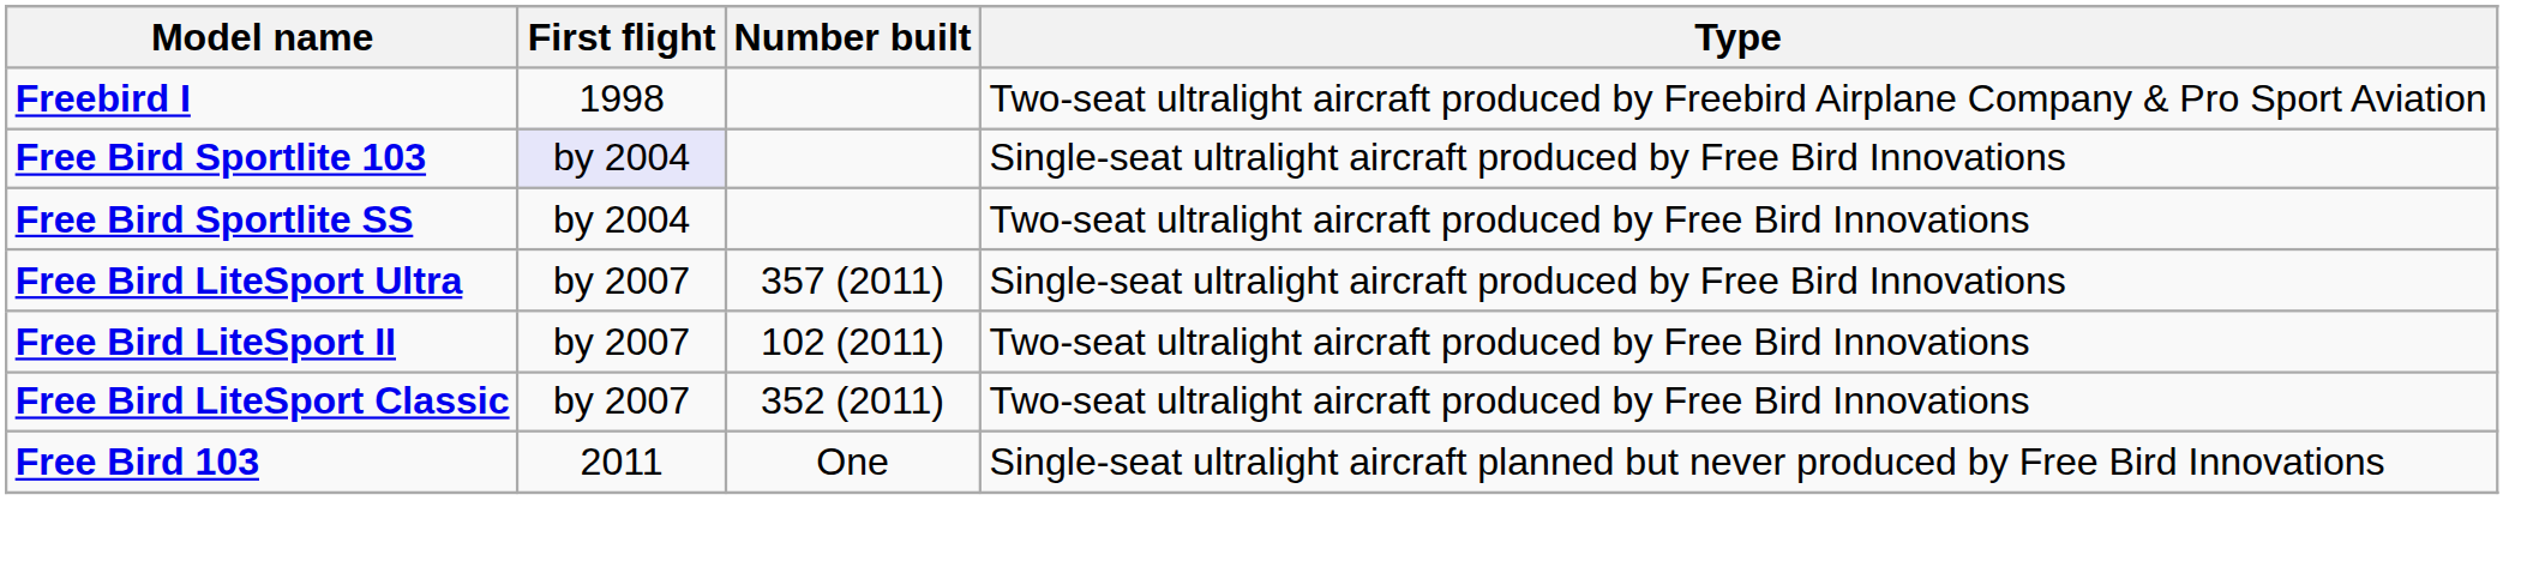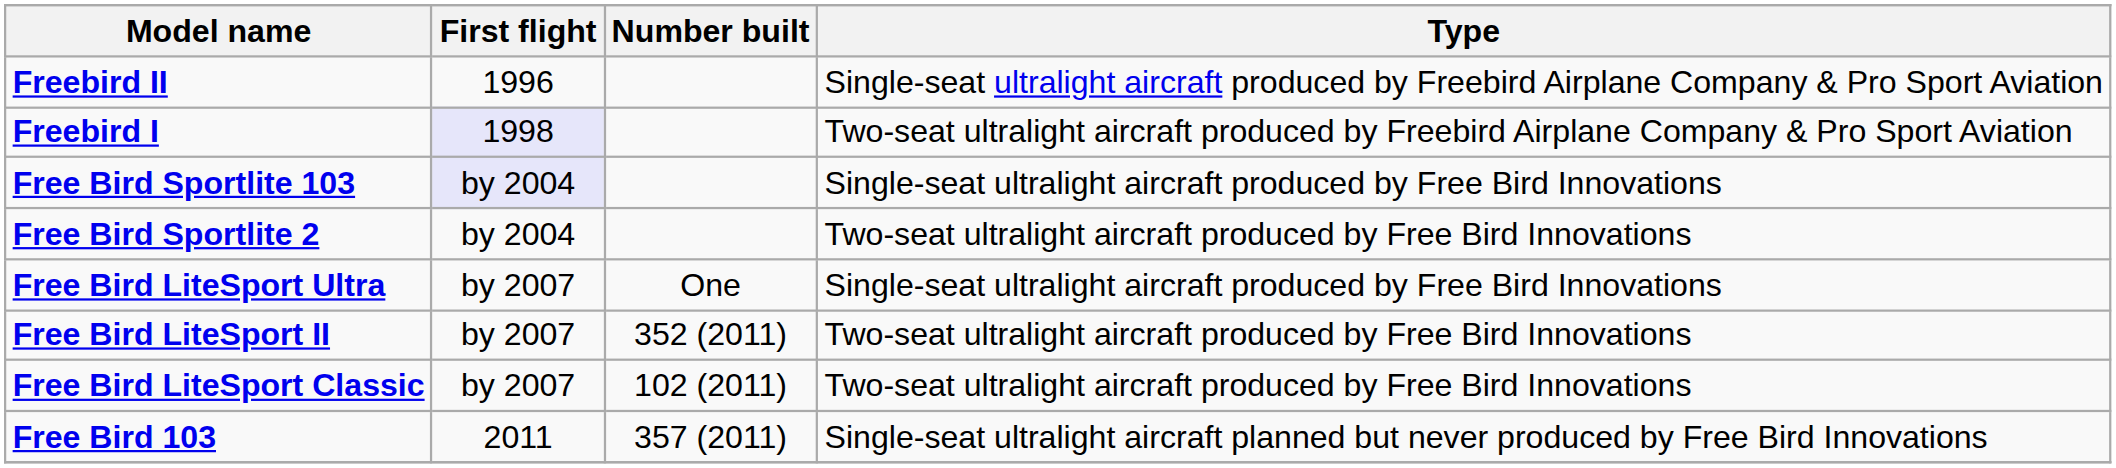 <table class="wikitable" align=center style="font-size:90%;">
 <tr>
 </tr>
 <tr style="background:#efefef;">
 <th>Model name</th>
 <th>First flight</th>
 <th>Number built</th>
 <th>Type</th>
 </tr>
 <tr>
+<td align=left><strong><a href='#'>Freebird II</a></strong></td>
+<td align=center>1996</td>
+<td align=center></td>
+<td align=left>Single-seat <a href='#'>ultralight aircraft</a> produced by Freebird Airplane Company & Pro Sport Aviation</td>
+</tr>
+<tr>
 <td align=left><strong><a href='#'>Freebird I</a></strong></td>
-<td align=center>1998</td>
+<td align=center style="background: lavender;">1998</td>
 <td align=center></td>
 <td align=left>Two-seat ultralight aircraft produced by Freebird Airplane Company & Pro Sport Aviation</td>
 </tr>
 <tr>
 <td align=left><strong><a href='#'>Free Bird Sportlite 103</a></strong></td>
 <td align=center style="background: lavender;">by 2004</td>
 <td align=center></td>
 <td align=left>Single-seat ultralight aircraft produced by Free Bird Innovations</td>
 </tr>
 <tr>
-<td align=left><strong><a href='#'>Free Bird Sportlite SS</a></strong></td>
+<td align=left><strong><a href='#'>Free Bird Sportlite 2</a></strong></td>
 <td align=center>by 2004</td>
 <td align=center></td>
 <td align=left>Two-seat ultralight aircraft produced by Free Bird Innovations</td>
 </tr>
 <tr>
 <td align=left><strong><a href='#'>Free Bird LiteSport Ultra</a></strong></td>
 <td align=center>by 2007</td>
-<td align=center>357 (2011)</td>
+<td align=center>One</td>
 <td align=left>Single-seat ultralight aircraft produced by Free Bird Innovations</td>
 </tr>
 <tr>
 <td align=left><strong><a href='#'>Free Bird LiteSport II</a></strong></td>
 <td align=center>by 2007</td>
-<td align=center>102 (2011)</td>
+<td align=center>352 (2011)</td>
 <td align=left>Two-seat ultralight aircraft produced by Free Bird Innovations</td>
 </tr>
 <tr>
 <td align=left><strong><a href='#'>Free Bird LiteSport Classic</a></strong></td>
 <td align=center>by 2007</td>
-<td align=center>352 (2011)</td>
+<td align=center>102 (2011)</td>
 <td align=left>Two-seat ultralight aircraft produced by Free Bird Innovations</td>
 </tr>
 <tr>
 <td align=left><strong><a href='#'>Free Bird 103</a></strong></td>
 <td align=center>2011</td>
-<td align=center>One</td>
+<td align=center>357 (2011)</td>
 <td align=left>Single-seat ultralight aircraft planned but never produced by Free Bird Innovations</td>
 </tr>
 <tr>
 </tr>
 </table>
